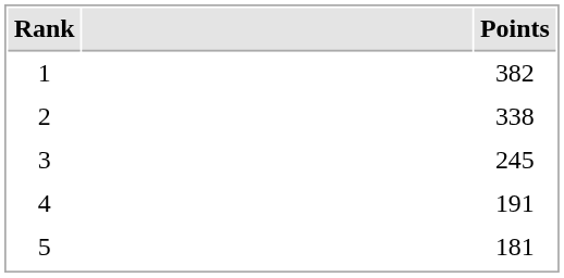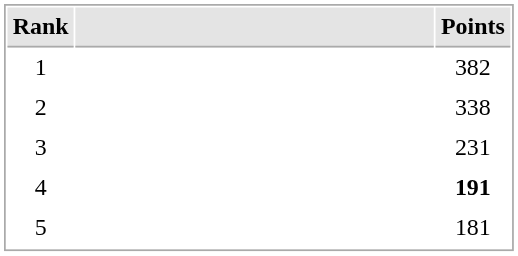 <table cellspacing="1" cellpadding="3" style="border:1px solid #AAAAAA;font-size:86%">
 <tr bgcolor="#E4E4E4">
 <th style="border-bottom:1px solid #AAAAAA" width=10>Rank</th>
 <th style="border-bottom:1px solid #AAAAAA" width=200></th>
 <th style="border-bottom:1px solid #AAAAAA" width=20>Points</th>
 </tr>
 <tr>
 <td align="center">1</td>
 <td></td>
 <td align=center>382</td>
 </tr>
 <tr>
 <td align="center">2</td>
 <td></td>
 <td align=center>338</td>
 </tr>
 <tr>
 <td align="center">3</td>
 <td></td>
-<td align=center>245</td>
+<td align=center>231</td>
 </tr>
 <tr>
 <td align="center">4</td>
 <td></td>
-<td align=center>191</td>
+<td align=center><strong>191</strong></td>
 </tr>
 <tr>
 <td align="center">5</td>
 <td></td>
 <td align=center>181</td>
 </tr>
 </table>
